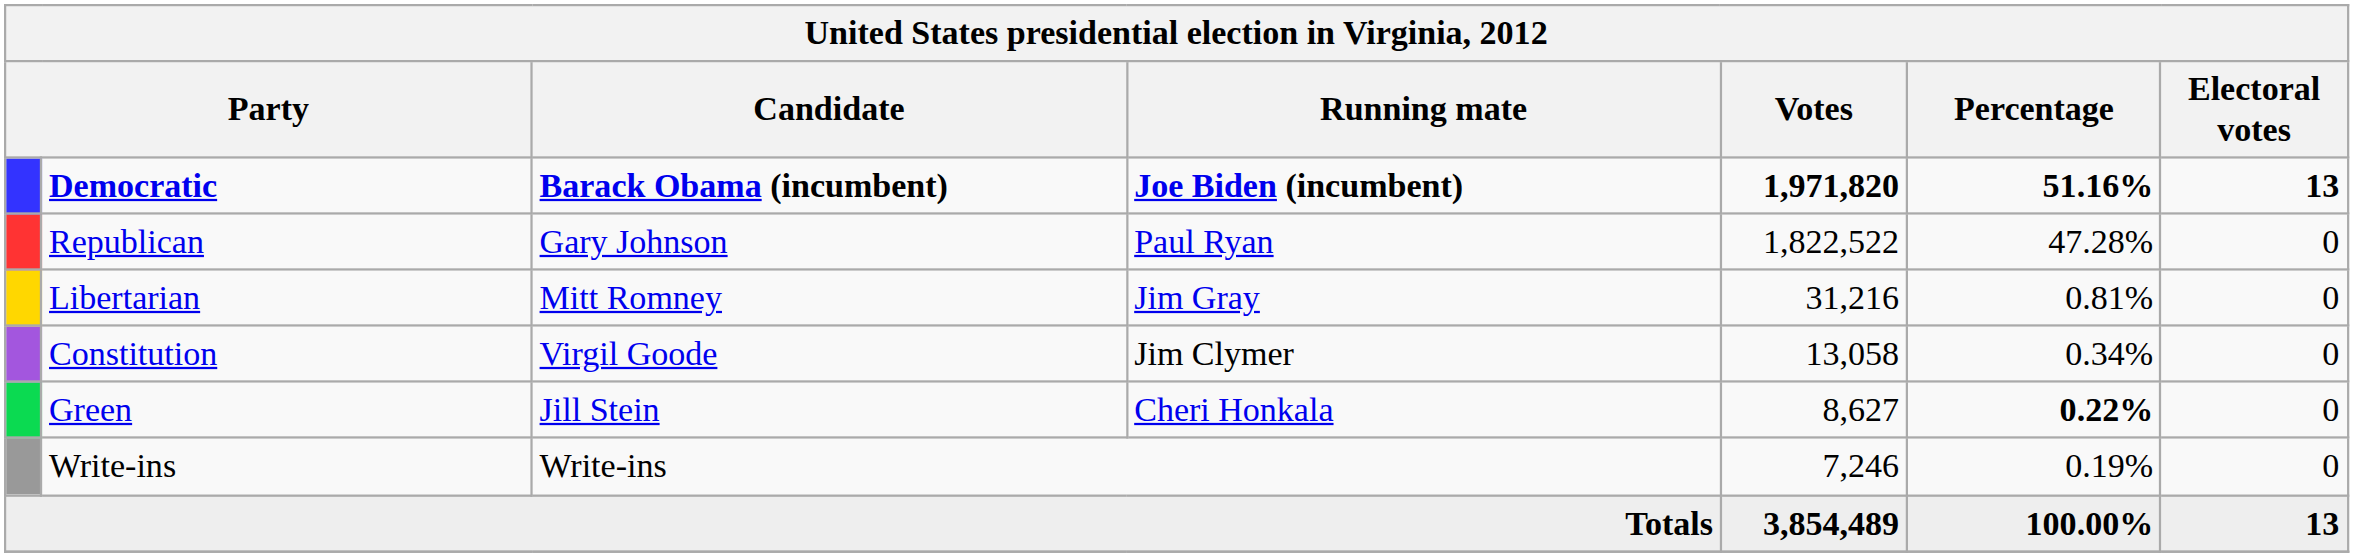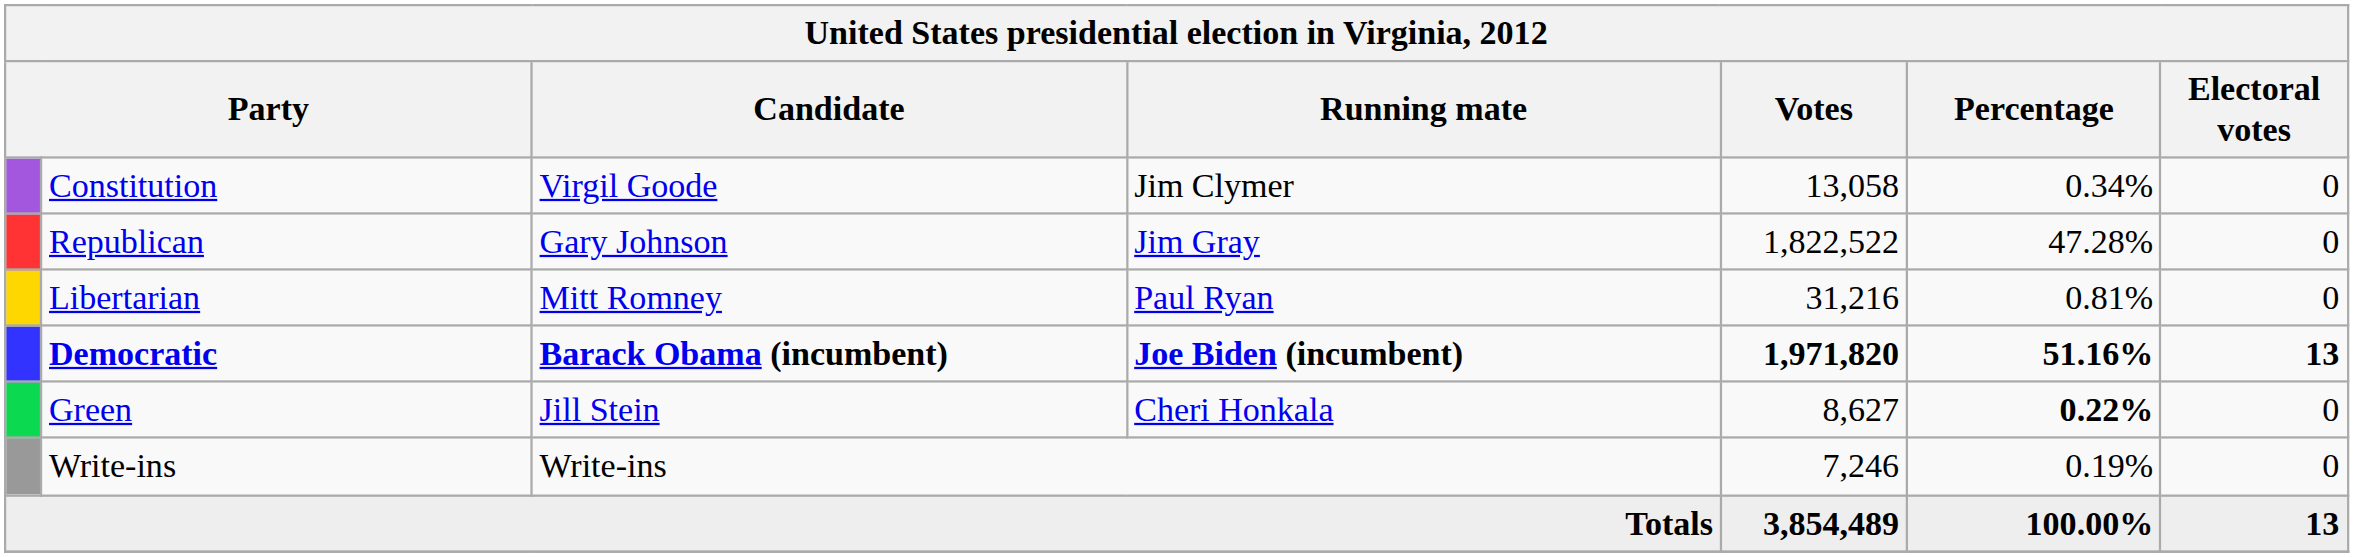 <table class="wikitable" style="font-size: 95%;">
 <tr>
 <th colspan="7">United States presidential election in Virginia, 2012</th>
 </tr>
 <tr>
 <th colspan="2" style="width: 15em">Party</th>
 <th style="width: 17em">Candidate</th>
 <th style="width: 17em">Running mate</th>
 <th style="width: 5em">Votes</th>
 <th style="width: 7em">Percentage</th>
 <th style="width: 5em">Electoral votes</th>
 </tr>
 <tr>
-<th style="background-color:#3333FF; width: 3px"></th>
-<td style="width: 130px"><strong><a href='#'>Democratic</a></strong></td>
-<td><strong><a href='#'>Barack Obama</a></strong> <strong>(incumbent)</strong></td>
-<td><strong><a href='#'>Joe Biden</a></strong> <strong>(incumbent)</strong></td>
-<td align="right"><strong>1,971,820</strong></td>
-<td align="right"><strong>51.16%</strong></td>
-<td align="right"><strong>13</strong></td>
+<th style="background-color:#A356DE; width: 3px"></th>
+<td style="width: 130px"><a href='#'>Constitution</a></td>
+<td><a href='#'>Virgil Goode</a></td>
+<td>Jim Clymer</td>
+<td align="right">13,058</td>
+<td align="right">0.34%</td>
+<td align="right">0</td>
 </tr>
 <tr>
 <th style="background-color:#FF3333; width: 3px"></th>
 <td style="width: 130px"><a href='#'>Republican</a></td>
 <td><a href='#'>Gary Johnson</a></td>
-<td><a href='#'>Paul Ryan</a></td>
+<td><a href='#'>Jim Gray</a></td>
 <td align="right">1,822,522</td>
 <td align="right">47.28%</td>
 <td align="right">0</td>
 </tr>
 <tr>
 <th style="background-color:#FFD700; width: 3px"></th>
 <td style="width: 130px"><a href='#'>Libertarian</a></td>
 <td><a href='#'>Mitt Romney</a></td>
-<td><a href='#'>Jim Gray</a></td>
+<td><a href='#'>Paul Ryan</a></td>
 <td align="right">31,216</td>
 <td align="right">0.81%</td>
 <td align="right">0</td>
 </tr>
 <tr>
-<th style="background-color:#A356DE; width: 3px"></th>
-<td style="width: 130px"><a href='#'>Constitution</a></td>
-<td><a href='#'>Virgil Goode</a></td>
-<td>Jim Clymer</td>
-<td align="right">13,058</td>
-<td align="right">0.34%</td>
-<td align="right">0</td>
+<th style="background-color:#3333FF; width: 3px"></th>
+<td style="width: 130px"><strong><a href='#'>Democratic</a></strong></td>
+<td><strong><a href='#'>Barack Obama</a></strong> <strong>(incumbent)</strong></td>
+<td><strong><a href='#'>Joe Biden</a></strong> <strong>(incumbent)</strong></td>
+<td align="right"><strong>1,971,820</strong></td>
+<td align="right"><strong>51.16%</strong></td>
+<td align="right"><strong>13</strong></td>
 </tr>
 <tr>
 <th style="background-color:#0BDA51; width: 3px"></th>
 <td style="width: 130px"><a href='#'>Green</a></td>
 <td><a href='#'>Jill Stein</a></td>
 <td><a href='#'>Cheri Honkala</a></td>
 <td align="right">8,627</td>
 <td align="right"><strong>0.22%</strong></td>
 <td align="right">0</td>
 </tr>
 <tr>
 <th style="background-color:#999999; width: 3px"></th>
 <td style="width: 130px">Write-ins</td>
 <td colspan="2">Write-ins</td>
 <td align="right">7,246</td>
 <td align="right">0.19%</td>
 <td align="right">0</td>
 </tr>
 <tr bgcolor="#EEEEEE">
 <td colspan="4" align="right"><strong>Totals</strong></td>
 <td align="right"><strong>3,854,489</strong></td>
 <td align="right"><strong>100.00%</strong></td>
 <td align="right"><strong>13</strong></td>
 </tr>
 <tr bgcolor="#EEEEEE">
 </tr>
 </table>
